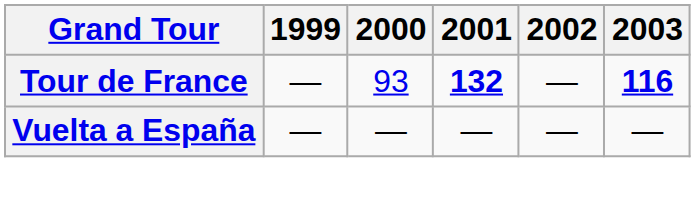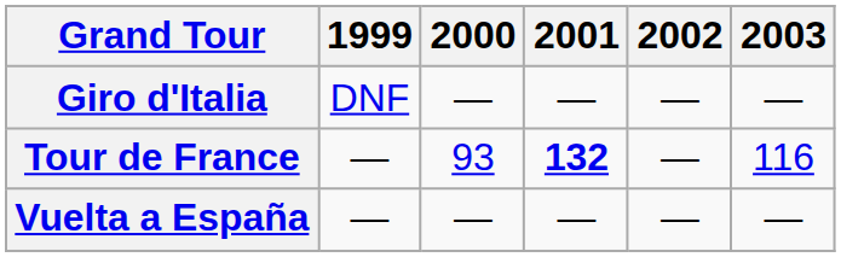 <table class="wikitable">
 <tr>
 <th scope="col"><a href='#'>Grand Tour</a></th>
 <th scope="col">1999</th>
 <th scope="col">2000</th>
 <th scope="col">2001</th>
 <th scope="col">2002</th>
 <th scope="col">2003</th>
 </tr>
 <tr style="text-align:center;">
+<th scope="row"> <a href='#'>Giro d'Italia</a></th>
+<td><a href='#'>DNF</a></td>
+<td>—</td>
+<td>—</td>
+<td>—</td>
+<td>—</td>
+</tr>
+<tr style="text-align:center;">
 <th scope="row"> <a href='#'>Tour de France</a></th>
 <td>—</td>
 <td><a href='#'>93</a></td>
 <td><strong><a href='#'>132</a></strong></td>
 <td>—</td>
-<td><strong><a href='#'>116</a></strong></td>
+<td><a href='#'>116</a></td>
 </tr>
 <tr style="text-align:center;">
 <th scope="row"> <a href='#'>Vuelta a España</a></th>
 <td>—</td>
 <td>—</td>
 <td>—</td>
 <td>—</td>
 <td>—</td>
 </tr>
 </table>
